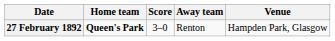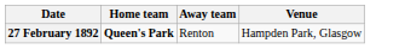 <table class="wikitable football-result-list" style="max-width: 80em; text-align: center">
 <tr>
 <th scope="col">Date</th>
 <th scope="col">Home team</th>
-<th scope="col">Score</th>
 <th scope="col">Away team</th>
 <th scope="col">Venue</th>
 </tr>
 <tr>
 <th scope="row">27 February 1892</th>
 <td align=right><strong>Queen's Park</strong></td>
-<td>3–0</td>
 <td align=left>Renton</td>
 <td align=left>Hampden Park, Glasgow</td>
 </tr>
 </table>
